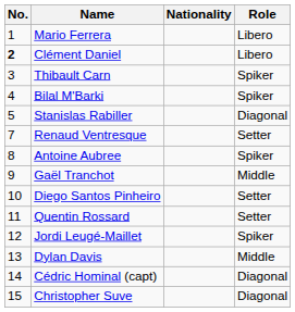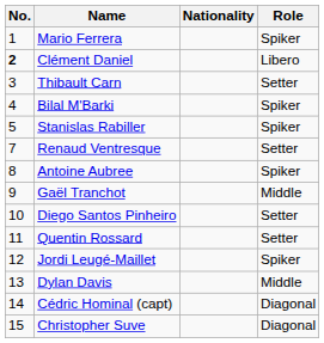 <table class="wikitable">
 <tr>
 <th>No.</th>
 <th>Name</th>
 <th>Nationality</th>
 <th>Role</th>
 </tr>
 <tr>
 <td>1</td>
 <td><a href='#'>Mario Ferrera</a></td>
 <td></td>
-<td>Libero</td>
+<td>Spiker</td>
 </tr>
 <tr>
 <td><strong>2</strong></td>
 <td><a href='#'>Clément Daniel</a></td>
 <td></td>
 <td>Libero</td>
 </tr>
 <tr>
 <td>3</td>
 <td><a href='#'>Thibault Carn</a></td>
 <td></td>
-<td>Spiker</td>
+<td>Setter</td>
 </tr>
 <tr>
 <td>4</td>
 <td><a href='#'>Bilal M'Barki</a></td>
 <td></td>
 <td>Spiker</td>
 </tr>
 <tr>
 <td>5</td>
 <td><a href='#'>Stanislas Rabiller</a></td>
 <td></td>
-<td>Diagonal</td>
+<td>Spiker</td>
 </tr>
 <tr>
 <td>7</td>
 <td><a href='#'>Renaud Ventresque</a></td>
 <td></td>
 <td>Setter</td>
 </tr>
 <tr>
 <td>8</td>
 <td><a href='#'>Antoine Aubree</a></td>
 <td></td>
 <td>Spiker</td>
 </tr>
 <tr>
 <td>9</td>
 <td><a href='#'>Gaël Tranchot</a></td>
 <td></td>
 <td>Middle</td>
 </tr>
 <tr>
 <td>10</td>
 <td><a href='#'>Diego Santos Pinheiro</a></td>
 <td></td>
 <td>Setter</td>
 </tr>
 <tr>
 <td>11</td>
 <td><a href='#'>Quentin Rossard</a></td>
 <td></td>
 <td>Setter</td>
 </tr>
 <tr>
 <td>12</td>
 <td><a href='#'>Jordi Leugé-Maillet</a></td>
 <td></td>
 <td>Spiker</td>
 </tr>
 <tr>
 <td>13</td>
 <td><a href='#'>Dylan Davis</a></td>
 <td></td>
 <td>Middle</td>
 </tr>
 <tr>
 <td>14</td>
 <td><a href='#'>Cédric Hominal</a> (capt)</td>
 <td></td>
 <td>Diagonal</td>
 </tr>
 <tr>
 <td>15</td>
 <td><a href='#'>Christopher Suve</a></td>
 <td></td>
 <td>Diagonal</td>
 </tr>
 </table>
